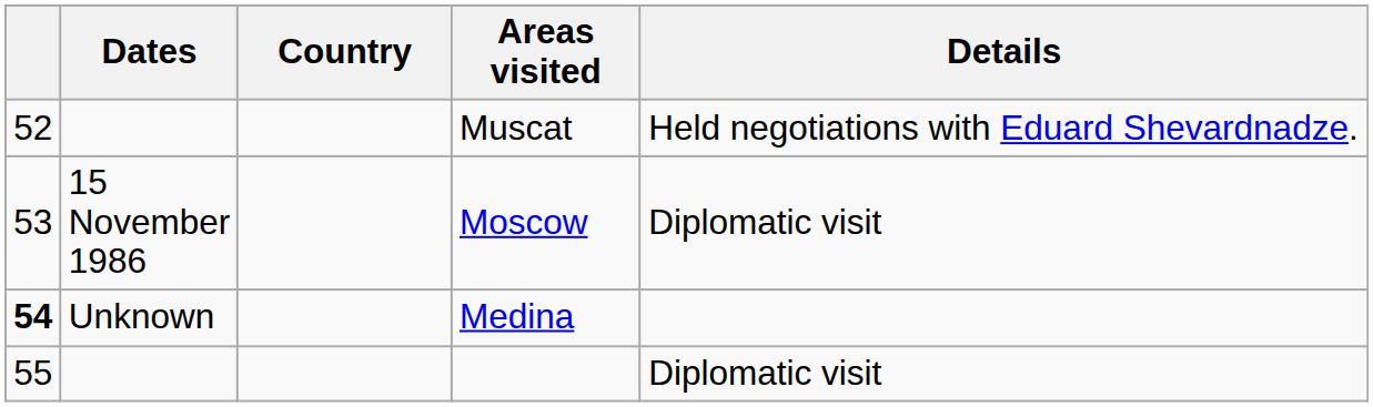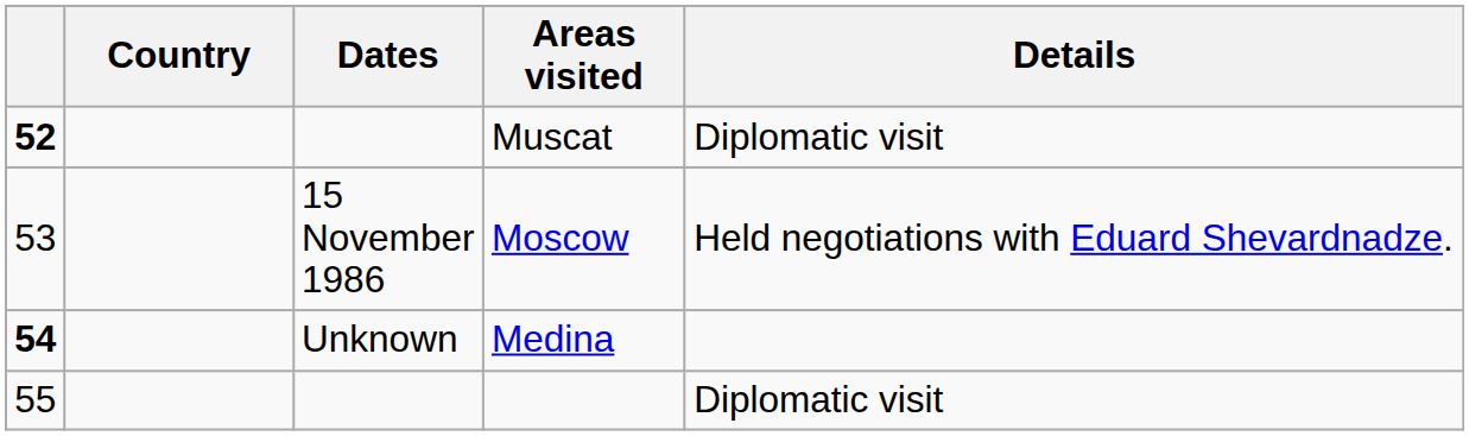 <table class="wikitable sortable" border="1" style="margin: 1em auto 1em auto">
 <tr>
 <th style="width: 3%;"></th>
+<th width="120">Country</th>
 <th width="70">Dates</th>
-<th width="120">Country</th>
 <th width="100">Areas visited</th>
 <th width="550">Details</th>
 </tr>
 <tr>
-<td>52</td>
+<td><strong>52</strong></td>
 <td></td>
 <td></td>
 <td>Muscat</td>
+<td>Diplomatic visit</td>
+</tr>
+<tr>
+<td>53</td>
+<td></td>
+<td>15 November 1986</td>
+<td><a href='#'>Moscow</a></td>
 <td>Held negotiations with <a href='#'>Eduard Shevardnadze</a>.</td>
 </tr>
 <tr>
-<td>53</td>
-<td>15 November 1986</td>
+<td><strong>54</strong></td>
 <td></td>
-<td><a href='#'>Moscow</a></td>
-<td>Diplomatic visit</td>
-</tr>
-<tr>
-<td><strong>54</strong></td>
 <td>Unknown</td>
-<td></td>
 <td><a href='#'>Medina</a></td>
 <td></td>
 </tr>
 <tr>
 <td>55</td>
 <td></td>
 <td></td>
 <td></td>
 <td>Diplomatic visit</td>
 </tr>
 </table>
